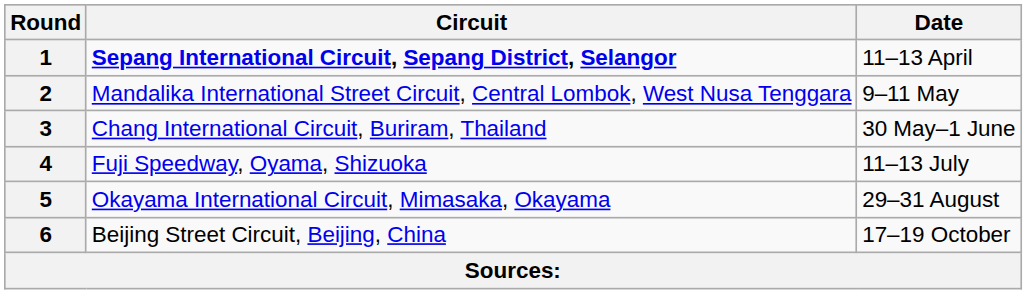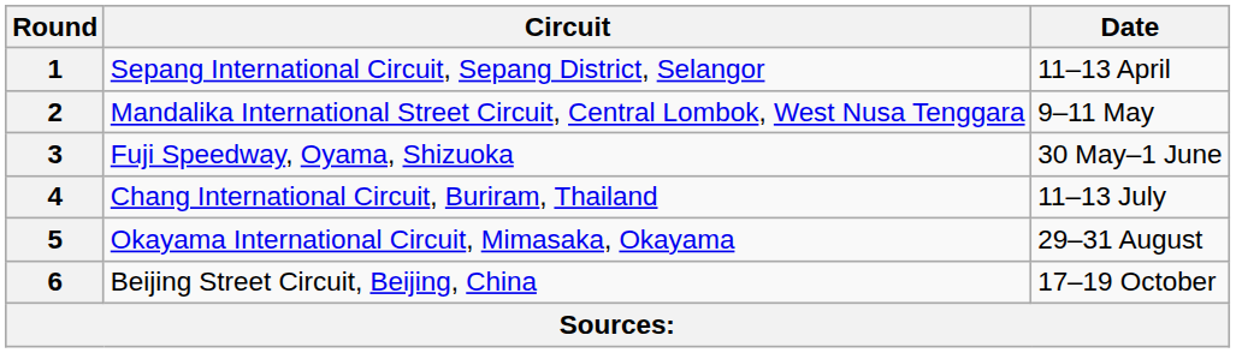 <table class="wikitable" style="font-size: 85%;">
 <tr>
 <th>Round</th>
 <th>Circuit</th>
 <th>Date</th>
 </tr>
 <tr>
 <th>1</th>
-<td><strong> <a href='#'>Sepang International Circuit</a>, <a href='#'>Sepang District</a>, <a href='#'>Selangor</a></strong></td>
+<td> <a href='#'>Sepang International Circuit</a>, <a href='#'>Sepang District</a>, <a href='#'>Selangor</a></td>
 <td>11–13 April</td>
 </tr>
 <tr>
 <th>2</th>
 <td> <a href='#'>Mandalika International Street Circuit</a>, <a href='#'>Central Lombok</a>, <a href='#'>West Nusa Tenggara</a></td>
 <td>9–11 May</td>
 </tr>
 <tr>
 <th>3</th>
-<td> <a href='#'>Chang International Circuit</a>, <a href='#'>Buriram</a>, <a href='#'>Thailand</a></td>
+<td> <a href='#'>Fuji Speedway</a>, <a href='#'>Oyama</a>, <a href='#'>Shizuoka</a></td>
 <td>30 May–1 June</td>
 </tr>
 <tr>
 <th>4</th>
-<td> <a href='#'>Fuji Speedway</a>, <a href='#'>Oyama</a>, <a href='#'>Shizuoka</a></td>
+<td> <a href='#'>Chang International Circuit</a>, <a href='#'>Buriram</a>, <a href='#'>Thailand</a></td>
 <td>11–13 July</td>
 </tr>
 <tr>
 <th>5</th>
 <td> <a href='#'>Okayama International Circuit</a>, <a href='#'>Mimasaka</a>, <a href='#'>Okayama</a></td>
 <td>29–31 August</td>
 </tr>
 <tr>
 <th>6</th>
 <td> Beijing Street Circuit, <a href='#'>Beijing</a>, <a href='#'>China</a></td>
 <td>17–19 October</td>
 </tr>
 <tr>
 <th colspan="3">Sources:</th>
 </tr>
 </table>
